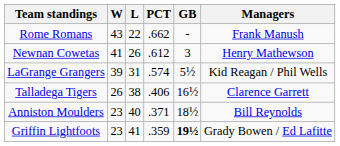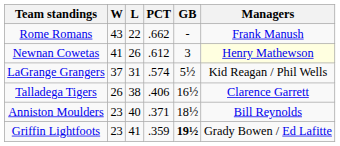 <table class="wikitable" style="text-align:center">
 <tr>
 <th>Team standings</th>
 <th>W</th>
 <th>L</th>
 <th>PCT</th>
 <th>GB</th>
 <th>Managers</th>
 </tr>
 <tr>
 <td><a href='#'>Rome Romans</a></td>
 <td>43</td>
 <td>22</td>
 <td>.662</td>
 <td>-</td>
 <td><a href='#'>Frank Manush</a></td>
 </tr>
 <tr>
 <td><a href='#'>Newnan Cowetas</a></td>
 <td>41</td>
 <td>26</td>
 <td>.612</td>
 <td>3</td>
-<td><a href='#'>Henry Mathewson</a></td>
+<td style="background: lightyellow;"><a href='#'>Henry Mathewson</a></td>
 </tr>
 <tr>
 <td><a href='#'>LaGrange Grangers</a></td>
-<td>39</td>
+<td>37</td>
 <td>31</td>
 <td>.574</td>
 <td>5½</td>
 <td>Kid Reagan / Phil Wells</td>
 </tr>
 <tr>
 <td><a href='#'>Talladega Tigers</a></td>
 <td>26</td>
 <td>38</td>
 <td>.406</td>
 <td>16½</td>
 <td><a href='#'>Clarence Garrett</a></td>
 </tr>
 <tr>
 <td><a href='#'>Anniston Moulders</a></td>
 <td>23</td>
 <td>40</td>
 <td>.371</td>
 <td>18½</td>
 <td><a href='#'>Bill Reynolds</a></td>
 </tr>
 <tr>
 <td><a href='#'>Griffin Lightfoots</a></td>
 <td>23</td>
 <td>41</td>
 <td>.359</td>
 <td><strong>19½</strong></td>
 <td>Grady Bowen / <a href='#'>Ed Lafitte</a></td>
 </tr>
 </table>
